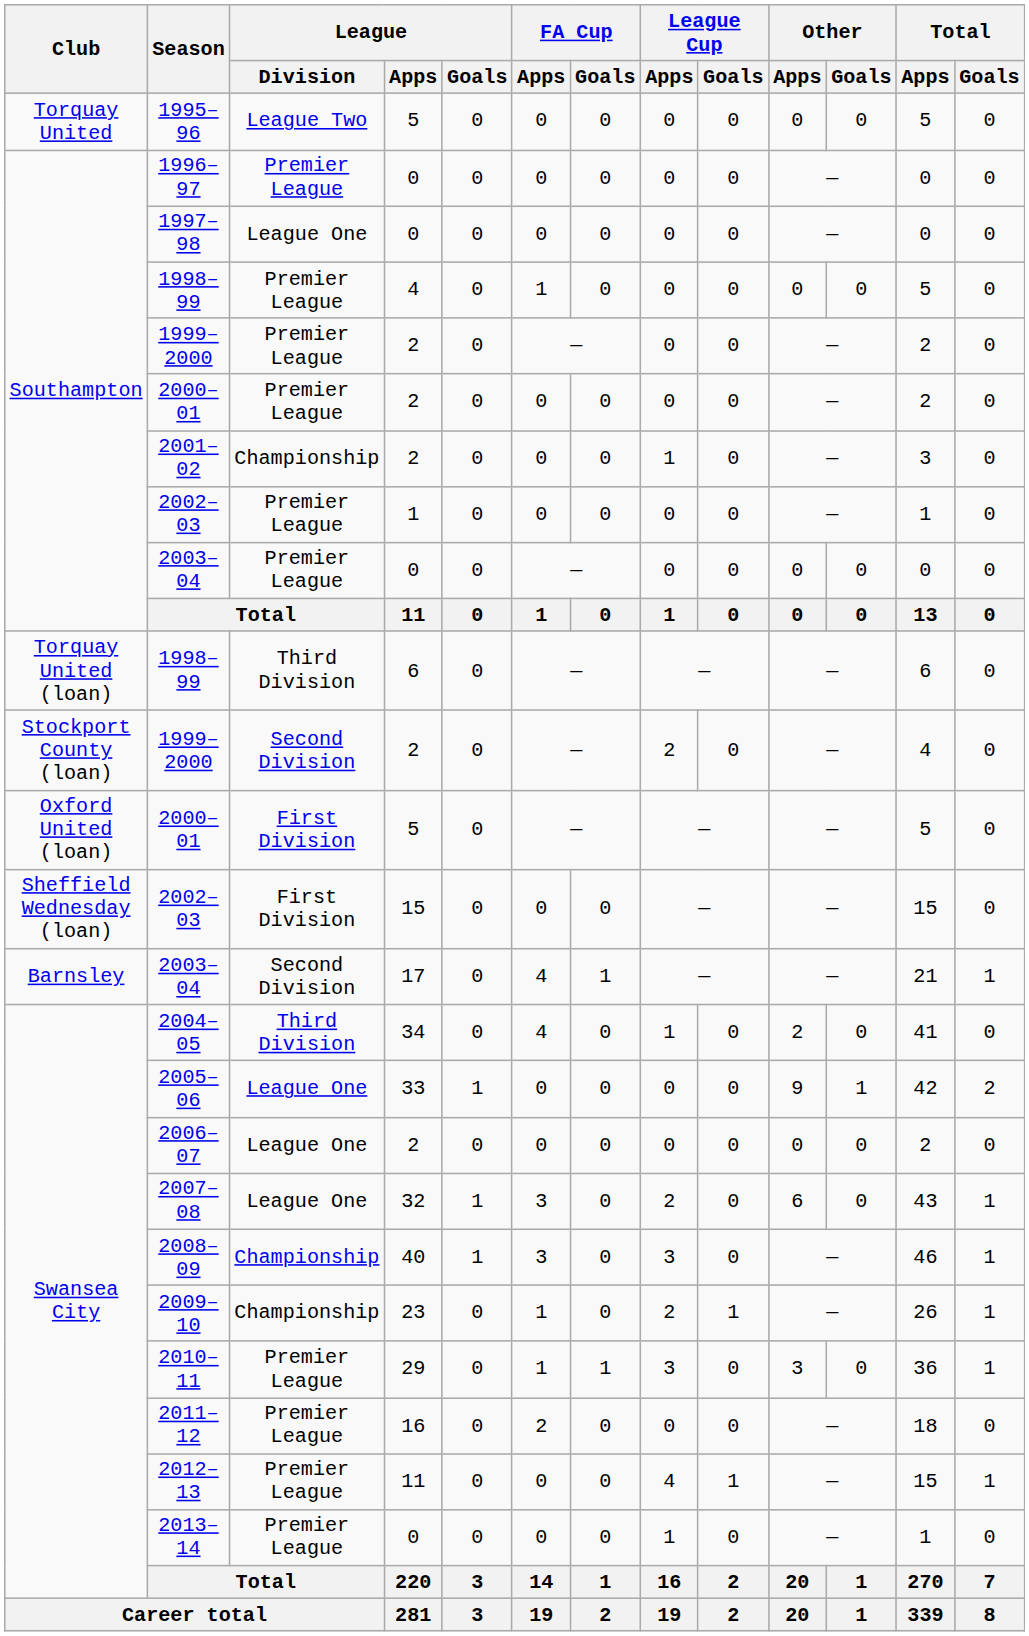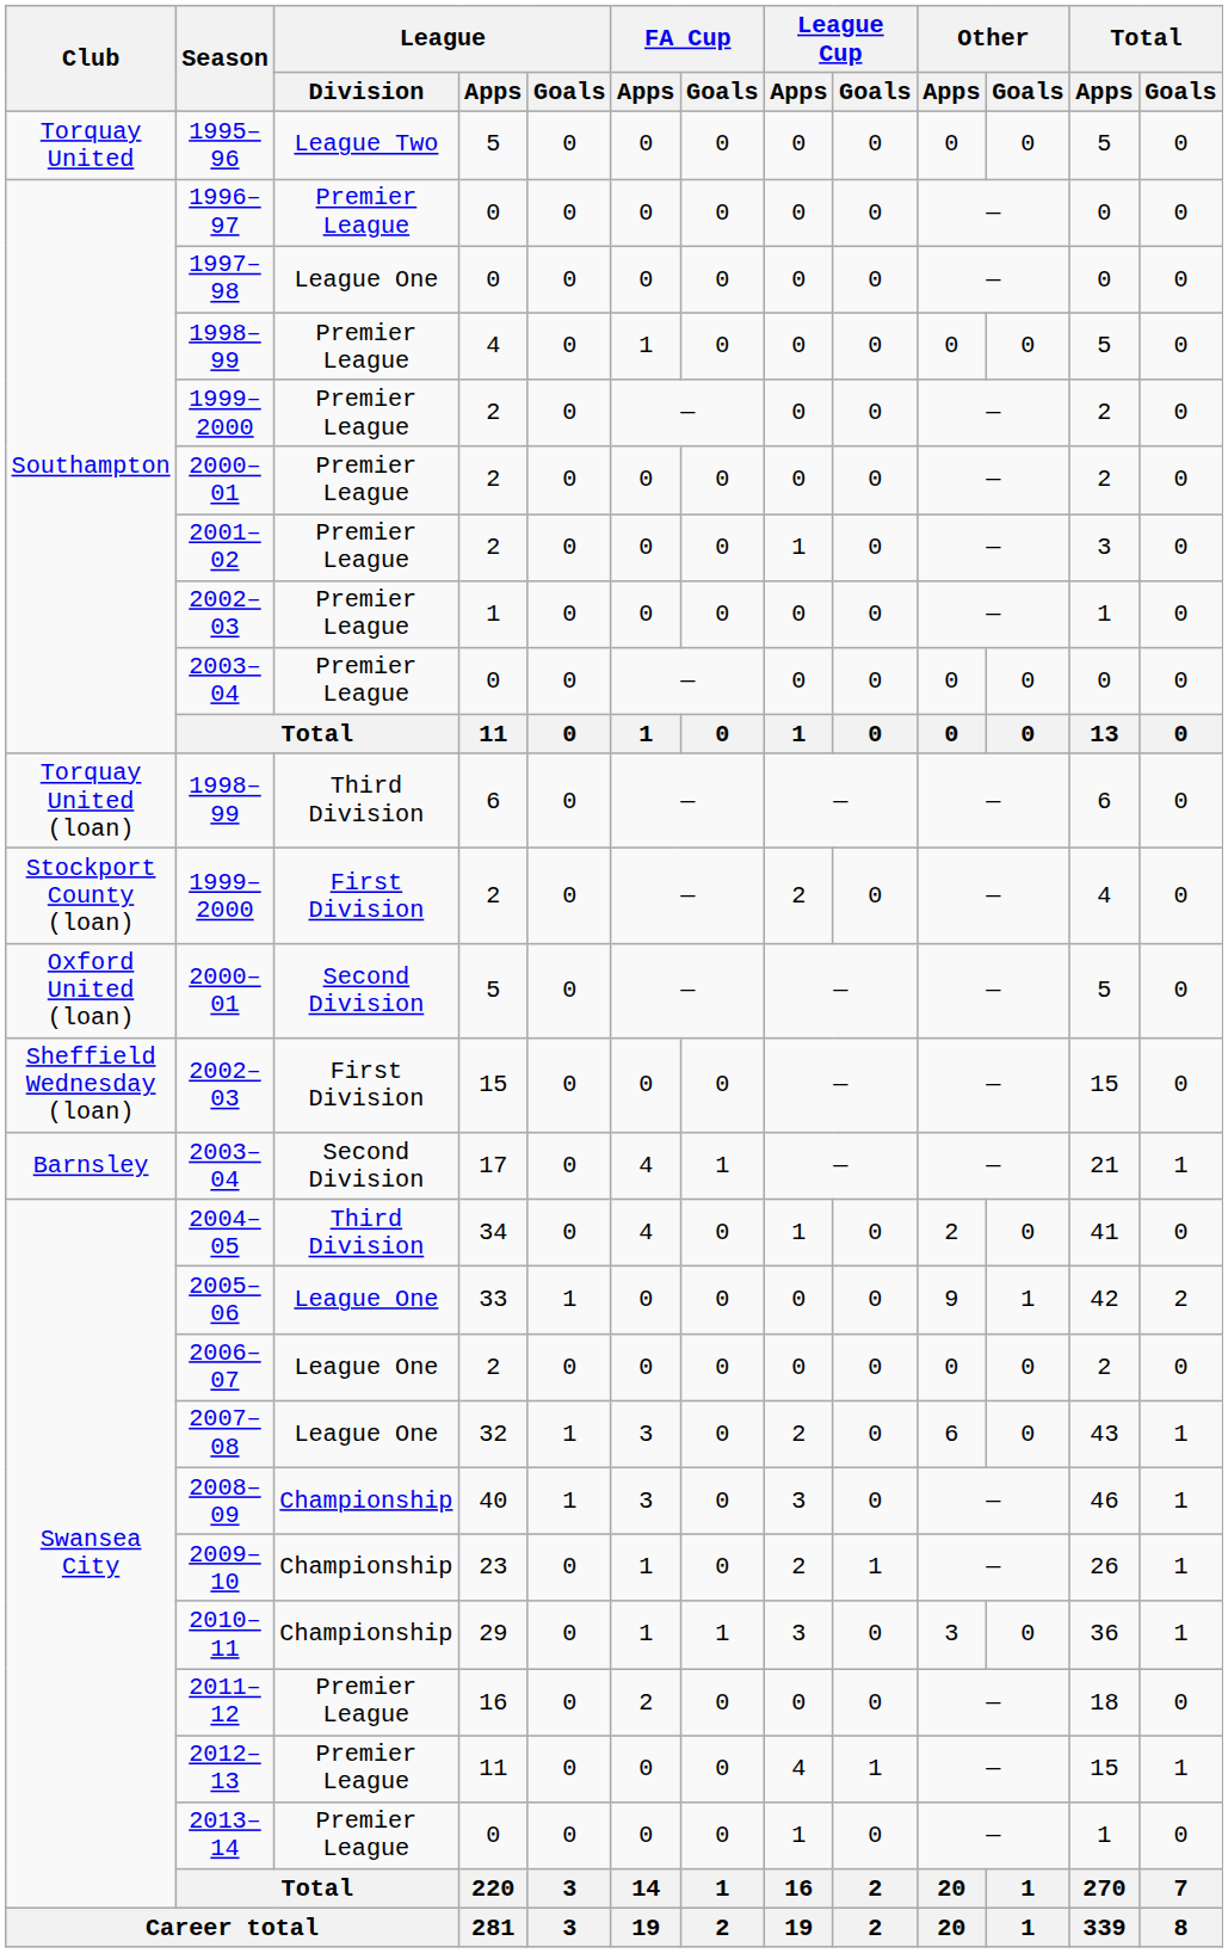 <table class=wikitable style=text-align:center>
 <tr>
 <th rowspan=2>Club</th>
 <th rowspan=2>Season</th>
 <th colspan=3>League</th>
 <th colspan=2><a href='#'>FA Cup</a></th>
 <th colspan=2><a href='#'>League Cup</a></th>
 <th colspan=2>Other</th>
 <th colspan=2>Total</th>
 </tr>
 <tr>
 <th>Division</th>
 <th>Apps</th>
 <th>Goals</th>
 <th>Apps</th>
 <th>Goals</th>
 <th>Apps</th>
 <th>Goals</th>
 <th>Apps</th>
 <th>Goals</th>
 <th>Apps</th>
 <th>Goals</th>
 </tr>
 <tr>
 <td><a href='#'>Torquay United</a></td>
 <td><a href='#'>1995–96</a></td>
 <td><a href='#'>League Two</a></td>
 <td>5</td>
 <td>0</td>
 <td>0</td>
 <td>0</td>
 <td>0</td>
 <td>0</td>
 <td>0</td>
 <td>0</td>
 <td>5</td>
 <td>0</td>
 </tr>
 <tr>
 <td rowspan=9><a href='#'>Southampton</a></td>
 <td><a href='#'>1996–97</a></td>
 <td><a href='#'>Premier League</a></td>
 <td>0</td>
 <td>0</td>
 <td>0</td>
 <td>0</td>
 <td>0</td>
 <td>0</td>
 <td colspan=2>—</td>
 <td>0</td>
 <td>0</td>
 </tr>
 <tr>
 <td><a href='#'>1997–98</a></td>
 <td>League One</td>
 <td>0</td>
 <td>0</td>
 <td>0</td>
 <td>0</td>
 <td>0</td>
 <td>0</td>
 <td colspan=2>—</td>
 <td>0</td>
 <td>0</td>
 </tr>
 <tr>
 <td><a href='#'>1998–99</a></td>
 <td>Premier League</td>
 <td>4</td>
 <td>0</td>
 <td>1</td>
 <td>0</td>
 <td>0</td>
 <td>0</td>
 <td>0</td>
 <td>0</td>
 <td>5</td>
 <td>0</td>
 </tr>
 <tr>
 <td><a href='#'>1999–2000</a></td>
 <td>Premier League</td>
 <td>2</td>
 <td>0</td>
 <td colspan=2>—</td>
 <td>0</td>
 <td>0</td>
 <td colspan=2>—</td>
 <td>2</td>
 <td>0</td>
 </tr>
 <tr>
 <td><a href='#'>2000–01</a></td>
 <td>Premier League</td>
 <td>2</td>
 <td>0</td>
 <td>0</td>
 <td>0</td>
 <td>0</td>
 <td>0</td>
 <td colspan=2>—</td>
 <td>2</td>
 <td>0</td>
 </tr>
 <tr>
 <td><a href='#'>2001–02</a></td>
-<td>Championship</td>
+<td>Premier League</td>
 <td>2</td>
 <td>0</td>
 <td>0</td>
 <td>0</td>
 <td>1</td>
 <td>0</td>
 <td colspan=2>—</td>
 <td>3</td>
 <td>0</td>
 </tr>
 <tr>
 <td><a href='#'>2002–03</a></td>
 <td>Premier League</td>
 <td>1</td>
 <td>0</td>
 <td>0</td>
 <td>0</td>
 <td>0</td>
 <td>0</td>
 <td colspan=2>—</td>
 <td>1</td>
 <td>0</td>
 </tr>
 <tr>
 <td><a href='#'>2003–04</a></td>
 <td>Premier League</td>
 <td>0</td>
 <td>0</td>
 <td colspan=2>—</td>
 <td>0</td>
 <td>0</td>
 <td>0</td>
 <td>0</td>
 <td>0</td>
 <td>0</td>
 </tr>
 <tr>
 <th colspan=2>Total</th>
 <th>11</th>
 <th>0</th>
 <th>1</th>
 <th>0</th>
 <th>1</th>
 <th>0</th>
 <th>0</th>
 <th>0</th>
 <th>13</th>
 <th>0</th>
 </tr>
 <tr>
 <td><a href='#'>Torquay United</a> (loan)</td>
 <td><a href='#'>1998–99</a></td>
 <td>Third Division</td>
 <td>6</td>
 <td>0</td>
 <td colspan=2>—</td>
 <td colspan=2>—</td>
 <td colspan=2>—</td>
 <td>6</td>
 <td>0</td>
 </tr>
 <tr>
 <td><a href='#'>Stockport County</a> (loan)</td>
 <td><a href='#'>1999–2000</a></td>
-<td><a href='#'>Second Division</a></td>
+<td><a href='#'>First Division</a></td>
 <td>2</td>
 <td>0</td>
 <td colspan=2>—</td>
 <td>2</td>
 <td>0</td>
 <td colspan=2>—</td>
 <td>4</td>
 <td>0</td>
 </tr>
 <tr>
 <td><a href='#'>Oxford United</a> (loan)</td>
 <td><a href='#'>2000–01</a></td>
-<td><a href='#'>First Division</a></td>
+<td><a href='#'>Second Division</a></td>
 <td>5</td>
 <td>0</td>
 <td colspan=2>—</td>
 <td colspan=2>—</td>
 <td colspan=2>—</td>
 <td>5</td>
 <td>0</td>
 </tr>
 <tr>
 <td><a href='#'>Sheffield Wednesday</a> (loan)</td>
 <td><a href='#'>2002–03</a></td>
 <td>First Division</td>
 <td>15</td>
 <td>0</td>
 <td>0</td>
 <td>0</td>
 <td colspan=2>—</td>
 <td colspan=2>—</td>
 <td>15</td>
 <td>0</td>
 </tr>
 <tr>
 <td><a href='#'>Barnsley</a></td>
 <td><a href='#'>2003–04</a></td>
 <td>Second Division</td>
 <td>17</td>
 <td>0</td>
 <td>4</td>
 <td>1</td>
 <td colspan=2>—</td>
 <td colspan=2>—</td>
 <td>21</td>
 <td>1</td>
 </tr>
 <tr>
 <td rowspan=11><a href='#'>Swansea City</a></td>
 <td><a href='#'>2004–05</a></td>
 <td><a href='#'>Third Division</a></td>
 <td>34</td>
 <td>0</td>
 <td>4</td>
 <td>0</td>
 <td>1</td>
 <td>0</td>
 <td>2</td>
 <td>0</td>
 <td>41</td>
 <td>0</td>
 </tr>
 <tr>
 <td><a href='#'>2005–06</a></td>
 <td><a href='#'>League One</a></td>
 <td>33</td>
 <td>1</td>
 <td>0</td>
 <td>0</td>
 <td>0</td>
 <td>0</td>
 <td>9</td>
 <td>1</td>
 <td>42</td>
 <td>2</td>
 </tr>
 <tr>
 <td><a href='#'>2006–07</a></td>
 <td>League One</td>
 <td>2</td>
 <td>0</td>
 <td>0</td>
 <td>0</td>
 <td>0</td>
 <td>0</td>
 <td>0</td>
 <td>0</td>
 <td>2</td>
 <td>0</td>
 </tr>
 <tr>
 <td><a href='#'>2007–08</a></td>
 <td>League One</td>
 <td>32</td>
 <td>1</td>
 <td>3</td>
 <td>0</td>
 <td>2</td>
 <td>0</td>
 <td>6</td>
 <td>0</td>
 <td>43</td>
 <td>1</td>
 </tr>
 <tr>
 <td><a href='#'>2008–09</a></td>
 <td><a href='#'>Championship</a></td>
 <td>40</td>
 <td>1</td>
 <td>3</td>
 <td>0</td>
 <td>3</td>
 <td>0</td>
 <td colspan=2>—</td>
 <td>46</td>
 <td>1</td>
 </tr>
 <tr>
 <td><a href='#'>2009–10</a></td>
 <td>Championship</td>
 <td>23</td>
 <td>0</td>
 <td>1</td>
 <td>0</td>
 <td>2</td>
 <td>1</td>
 <td colspan=2>—</td>
 <td>26</td>
 <td>1</td>
 </tr>
 <tr>
 <td><a href='#'>2010–11</a></td>
-<td>Premier League</td>
+<td>Championship</td>
 <td>29</td>
 <td>0</td>
 <td>1</td>
 <td>1</td>
 <td>3</td>
 <td>0</td>
 <td>3</td>
 <td>0</td>
 <td>36</td>
 <td>1</td>
 </tr>
 <tr>
 <td><a href='#'>2011–12</a></td>
 <td>Premier League</td>
 <td>16</td>
 <td>0</td>
 <td>2</td>
 <td>0</td>
 <td>0</td>
 <td>0</td>
 <td colspan=2>—</td>
 <td>18</td>
 <td>0</td>
 </tr>
 <tr>
 <td><a href='#'>2012–13</a></td>
 <td>Premier League</td>
 <td>11</td>
 <td>0</td>
 <td>0</td>
 <td>0</td>
 <td>4</td>
 <td>1</td>
 <td colspan=2>—</td>
 <td>15</td>
 <td>1</td>
 </tr>
 <tr>
 <td><a href='#'>2013–14</a></td>
 <td>Premier League</td>
 <td>0</td>
 <td>0</td>
 <td>0</td>
 <td>0</td>
 <td>1</td>
 <td>0</td>
 <td colspan=2>—</td>
 <td>1</td>
 <td>0</td>
 </tr>
 <tr>
 <th colspan=2>Total</th>
 <th>220</th>
 <th>3</th>
 <th>14</th>
 <th>1</th>
 <th>16</th>
 <th>2</th>
 <th>20</th>
 <th>1</th>
 <th>270</th>
 <th>7</th>
 </tr>
 <tr>
 <th colspan=3>Career total</th>
 <th>281</th>
 <th>3</th>
 <th>19</th>
 <th>2</th>
 <th>19</th>
 <th>2</th>
 <th>20</th>
 <th>1</th>
 <th>339</th>
 <th>8</th>
 </tr>
 </table>
